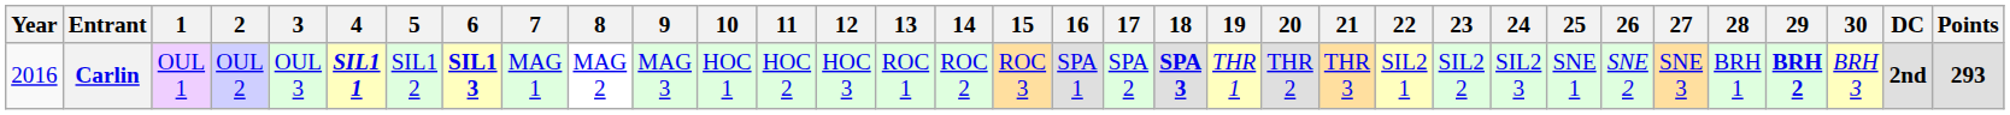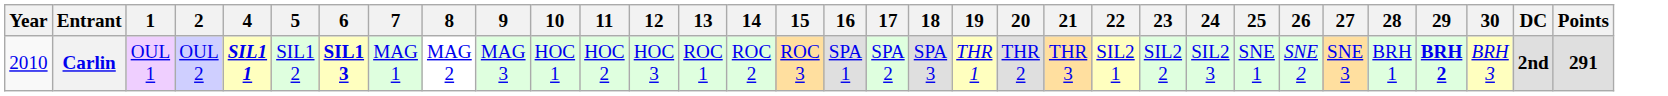 <table class="wikitable" style="text-align:center; font-size:85%">
 <tr>
 <th>Year</th>
 <th>Entrant</th>
 <th>1</th>
 <th>2</th>
-<th>3</th>
 <th>4</th>
 <th>5</th>
 <th>6</th>
 <th>7</th>
 <th>8</th>
 <th>9</th>
 <th>10</th>
 <th>11</th>
 <th>12</th>
 <th>13</th>
 <th>14</th>
 <th>15</th>
 <th>16</th>
 <th>17</th>
 <th>18</th>
 <th>19</th>
 <th>20</th>
 <th>21</th>
 <th>22</th>
 <th>23</th>
 <th>24</th>
 <th>25</th>
 <th>26</th>
 <th>27</th>
 <th>28</th>
 <th>29</th>
 <th>30</th>
 <th>DC</th>
 <th>Points</th>
 </tr>
 <tr>
-<td><a href='#'>2016</a></td>
+<td><a href='#'>2010</a></td>
 <th nowrap><a href='#'>Carlin</a></th>
 <td style="background:#EFCFFF;"><a href='#'>OUL<br>1</a><br></td>
 <td style="background:#CFCFFF;"><a href='#'>OUL<br>2</a><br></td>
-<td style="background:#DFFFDF;"><a href='#'>OUL<br>3</a><br></td>
 <td style="background:#FFFFBF;"><strong><em><a href='#'>SIL1<br>1</a></em></strong><br></td>
 <td style="background:#DFFFDF;"><a href='#'>SIL1<br>2</a><br></td>
 <td style="background:#FFFFBF;"><strong><a href='#'>SIL1<br>3</a></strong><br></td>
 <td style="background:#DFFFDF;"><a href='#'>MAG<br>1</a><br></td>
 <td style="background:#FFFFFF;"><a href='#'>MAG<br>2</a><br></td>
 <td style="background:#DFFFDF;"><a href='#'>MAG<br>3</a><br></td>
 <td style="background:#DFFFDF;"><a href='#'>HOC<br>1</a><br></td>
 <td style="background:#DFFFDF;"><a href='#'>HOC<br>2</a><br></td>
 <td style="background:#DFFFDF;"><a href='#'>HOC<br>3</a><br></td>
 <td style="background:#DFFFDF;"><a href='#'>ROC<br>1</a><br></td>
 <td style="background:#DFFFDF;"><a href='#'>ROC<br>2</a><br></td>
 <td style="background:#FFDF9F;"><a href='#'>ROC<br>3</a><br></td>
 <td style="background:#DFDFDF;"><a href='#'>SPA<br>1</a><br></td>
 <td style="background:#DFFFDF;"><a href='#'>SPA<br>2</a><br></td>
-<td style="background:#DFDFDF;"><strong><a href='#'>SPA<br>3</a><br></strong></td>
+<td style="background:#DFDFDF;"><a href='#'>SPA<br>3</a><br></td>
 <td style="background:#FFFFBF;"><em><a href='#'>THR<br>1</a></em><br></td>
 <td style="background:#DFDFDF;"><a href='#'>THR<br>2</a><br></td>
 <td style="background:#FFDF9F;"><a href='#'>THR<br>3</a><br></td>
 <td style="background:#FFFFBF;"><a href='#'>SIL2<br>1</a><br></td>
 <td style="background:#DFFFDF;"><a href='#'>SIL2<br>2</a><br></td>
 <td style="background:#DFFFDF;"><a href='#'>SIL2<br>3</a><br></td>
 <td style="background:#DFFFDF;"><a href='#'>SNE<br>1</a><br></td>
 <td style="background:#DFFFDF;"><em><a href='#'>SNE<br>2</a></em><br></td>
 <td style="background:#FFDF9F;"><a href='#'>SNE<br>3</a><br></td>
 <td style="background:#DFFFDF;"><a href='#'>BRH<br>1</a><br></td>
 <td style="background:#DFFFDF;"><strong><a href='#'>BRH<br>2</a><br></strong></td>
 <td style="background:#FFFFBF;"><em><a href='#'>BRH<br>3</a></em><br></td>
 <th style="background:#DFDFDF;">2nd</th>
-<th style="background:#DFDFDF;">293</th>
+<th style="background:#DFDFDF;">291</th>
 </tr>
 </table>
